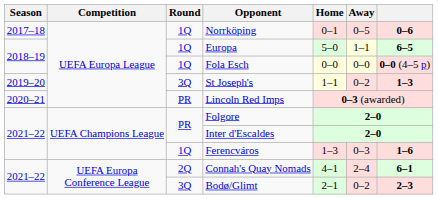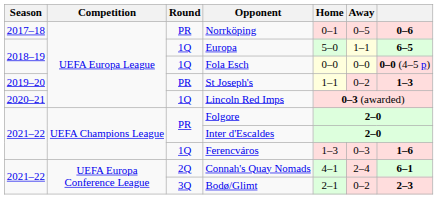 <table class="wikitable" style="text-align:center">
 <tr>
 <th>Season</th>
 <th>Competition</th>
 <th>Round</th>
 <th>Opponent</th>
 <th>Home</th>
 <th>Away</th>
 <th></th>
 </tr>
 <tr>
 <td><a href='#'>2017–18</a></td>
 <td rowspan="5"><a href='#'>UEFA Europa League</a></td>
-<td><a href='#'>1Q</a></td>
+<td><a href='#'>PR</a></td>
 <td align="left"> <a href='#'>Norrköping</a></td>
 <td bgcolor="#FFDDDD">0–1</td>
 <td bgcolor="#FFDDDD">0–5</td>
 <td bgcolor="#FFDDDD"><strong>0–6</strong></td>
 </tr>
 <tr>
 <td rowspan="2"><a href='#'>2018–19</a></td>
 <td><a href='#'>1Q</a></td>
 <td align="left"> <a href='#'>Europa</a></td>
 <td bgcolor="#DDFFDD">5–0</td>
 <td bgcolor="#FFFFDD">1–1</td>
 <td bgcolor="#DDFFDD"><strong>6–5</strong></td>
 </tr>
 <tr>
 <td><a href='#'>1Q</a></td>
 <td align="left"> <a href='#'>Fola Esch</a></td>
 <td bgcolor="#FFFFDD">0–0</td>
 <td bgcolor="#FFFFDD">0–0</td>
 <td bgcolor="#FFDDDD"><strong>0–0</strong> (4–5 <a href='#'>p</a>)</td>
 </tr>
 <tr>
 <td><a href='#'>2019–20</a></td>
-<td><a href='#'>3Q</a></td>
+<td><a href='#'>PR</a></td>
 <td align="left"> <a href='#'>St Joseph's</a></td>
 <td bgcolor="#FFFFDD">1–1</td>
 <td bgcolor="#FFDDDD">0–2</td>
 <td bgcolor="#FFDDDD"><strong>1–3</strong></td>
 </tr>
 <tr>
 <td><a href='#'>2020–21</a></td>
-<td><a href='#'>PR</a></td>
+<td><a href='#'>1Q</a></td>
 <td align="left"> <a href='#'>Lincoln Red Imps</a></td>
 <td bgcolor="#FFDDDD" colspan="3"><strong>0–3</strong> (awarded)</td>
 </tr>
 <tr>
 <td rowspan="3"><a href='#'>2021–22</a></td>
 <td rowspan="3"><a href='#'>UEFA Champions League</a></td>
 <td rowspan="2"><a href='#'>PR</a></td>
 <td align="left"> <a href='#'>Folgore</a></td>
 <td bgcolor="#DDFFDD" colspan="3"><strong>2–0</strong></td>
 </tr>
 <tr>
 <td align="left"> <a href='#'>Inter d'Escaldes</a></td>
 <td bgcolor="#DDFFDD" colspan="3"><strong>2–0</strong></td>
 </tr>
 <tr>
 <td><a href='#'>1Q</a></td>
 <td align="left"> <a href='#'>Ferencváros</a></td>
 <td bgcolor="#FFDDDD">1–3</td>
 <td bgcolor="#FFDDDD">0–3</td>
 <td bgcolor="#FFDDDD"><strong>1–6</strong></td>
 </tr>
 <tr>
 <td rowspan="2"><a href='#'>2021–22</a></td>
 <td rowspan="2"><a href='#'>UEFA Europa<br>Conference League</a></td>
 <td><a href='#'>2Q</a></td>
 <td align="left"> <a href='#'>Connah's Quay Nomads</a></td>
 <td bgcolor="#DDFFDD">4–1</td>
 <td bgcolor="#FFDDDD">2–4</td>
 <td bgcolor="#DDFFDD"><strong>6–1</strong></td>
 </tr>
 <tr>
 <td><a href='#'>3Q</a></td>
 <td align="left"> <a href='#'>Bodø/Glimt</a></td>
 <td bgcolor="#DDFFDD">2–1</td>
 <td bgcolor="#FFDDDD">0–2</td>
 <td bgcolor="#FFDDDD"><strong>2–3</strong></td>
 </tr>
 </table>
